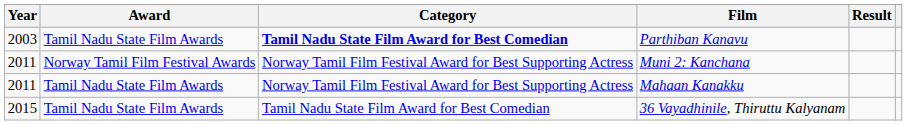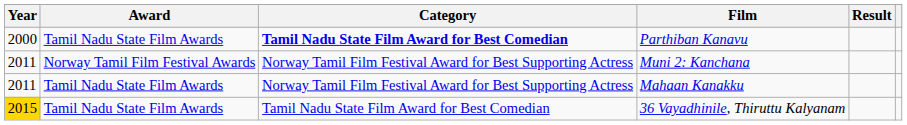 <table class="wikitable sortable">
 <tr>
 </tr>
 <tr style="background:#B0C4DE;">
 <th scope="col">Year</th>
 <th scope="col">Award</th>
 <th scope="col">Category</th>
 <th scope="col">Film</th>
 <th scope="col">Result</th>
 <th scope="col"></th>
 </tr>
 <tr>
-<td>2003</td>
+<td>2000</td>
 <td><a href='#'>Tamil Nadu State Film Awards</a></td>
 <td><strong><a href='#'>Tamil Nadu State Film Award for Best Comedian</a></strong></td>
 <td><em><a href='#'>Parthiban Kanavu</a></em></td>
 <td></td>
 <td></td>
 </tr>
 <tr>
 <td>2011</td>
 <td><a href='#'>Norway Tamil Film Festival Awards</a></td>
 <td><a href='#'>Norway Tamil Film Festival Award for Best Supporting Actress</a></td>
 <td><em><a href='#'>Muni 2: Kanchana</a></em></td>
 <td></td>
 <td></td>
 </tr>
 <tr>
 <td>2011</td>
 <td><a href='#'>Tamil Nadu State Film Awards</a></td>
 <td><a href='#'>Norway Tamil Film Festival Award for Best Supporting Actress</a></td>
 <td><em><a href='#'>Mahaan Kanakku</a></em></td>
 <td></td>
 <td></td>
 </tr>
 <tr>
-<td>2015</td>
+<td style="background: gold;">2015</td>
 <td><a href='#'>Tamil Nadu State Film Awards</a></td>
 <td><a href='#'>Tamil Nadu State Film Award for Best Comedian</a></td>
 <td><em><a href='#'>36 Vayadhinile</a></em>, <em>Thiruttu Kalyanam</em></td>
 <td></td>
 <td></td>
 </tr>
 </table>
